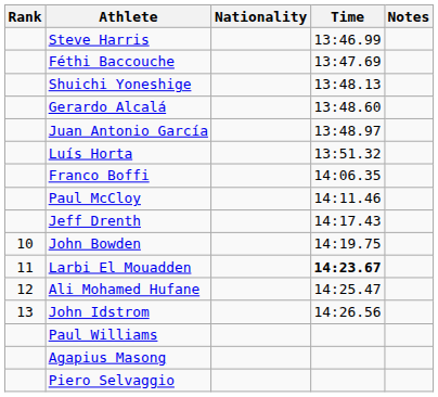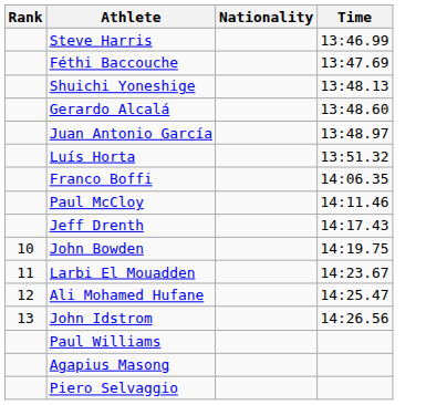 <table class="wikitable sortable" style="text-align:center">
 <tr>
 <th>Rank</th>
 <th>Athlete</th>
 <th>Nationality</th>
 <th>Time</th>
-<th>Notes</th>
 </tr>
 <tr>
 <td></td>
 <td align=left><a href='#'>Steve Harris</a></td>
 <td align=left></td>
 <td>13:46.99</td>
-<td></td>
 </tr>
 <tr>
 <td></td>
 <td align=left><a href='#'>Féthi Baccouche</a></td>
 <td align=left></td>
 <td>13:47.69</td>
-<td></td>
 </tr>
 <tr>
 <td></td>
 <td align=left><a href='#'>Shuichi Yoneshige</a></td>
 <td align=left></td>
 <td>13:48.13</td>
-<td></td>
 </tr>
 <tr>
 <td></td>
 <td align=left><a href='#'>Gerardo Alcalá</a></td>
 <td align=left></td>
 <td>13:48.60</td>
-<td></td>
 </tr>
 <tr>
 <td></td>
 <td align=left><a href='#'>Juan Antonio García</a></td>
 <td align=left></td>
 <td>13:48.97</td>
-<td></td>
 </tr>
 <tr>
 <td></td>
 <td align=left><a href='#'>Luís Horta</a></td>
 <td align=left></td>
 <td>13:51.32</td>
-<td></td>
 </tr>
 <tr>
 <td></td>
 <td align=left><a href='#'>Franco Boffi</a></td>
 <td align=left></td>
 <td>14:06.35</td>
-<td></td>
 </tr>
 <tr>
 <td></td>
 <td align=left><a href='#'>Paul McCloy</a></td>
 <td align=left></td>
 <td>14:11.46</td>
-<td></td>
 </tr>
 <tr>
 <td></td>
 <td align=left><a href='#'>Jeff Drenth</a></td>
 <td align=left></td>
 <td>14:17.43</td>
-<td></td>
 </tr>
 <tr>
 <td>10</td>
 <td align=left><a href='#'>John Bowden</a></td>
 <td align=left></td>
 <td>14:19.75</td>
-<td></td>
 </tr>
 <tr>
 <td>11</td>
 <td align=left><a href='#'>Larbi El Mouadden</a></td>
 <td align=left></td>
-<td><strong>14:23.67</strong></td>
-<td></td>
+<td>14:23.67</td>
 </tr>
 <tr>
 <td>12</td>
 <td align=left><a href='#'>Ali Mohamed Hufane</a></td>
 <td align=left></td>
 <td>14:25.47</td>
-<td></td>
 </tr>
 <tr>
 <td>13</td>
 <td align=left><a href='#'>John Idstrom</a></td>
 <td align=left></td>
 <td>14:26.56</td>
-<td></td>
 </tr>
 <tr>
 <td></td>
 <td align=left><a href='#'>Paul Williams</a></td>
 <td align=left></td>
-<td></td>
 <td></td>
 </tr>
 <tr>
 <td></td>
 <td align=left><a href='#'>Agapius Masong</a></td>
 <td align=left></td>
 <td></td>
-<td></td>
 </tr>
 <tr>
 <td></td>
 <td align=left><a href='#'>Piero Selvaggio</a></td>
 <td align=left></td>
 <td></td>
-<td></td>
 </tr>
 </table>
